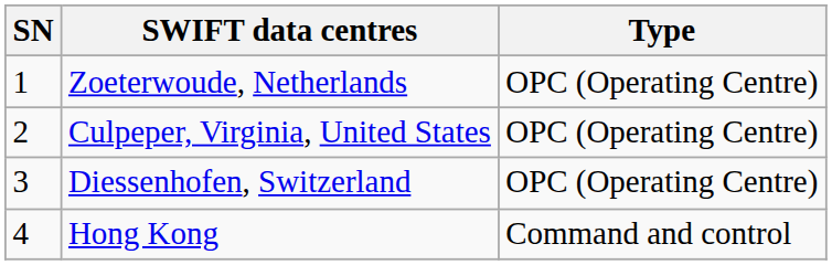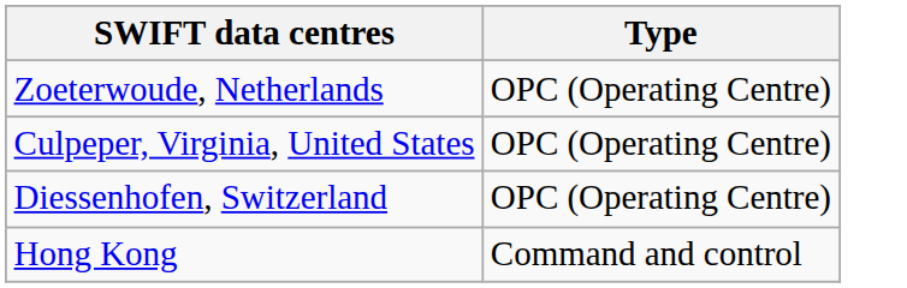 <table class="wikitable">
 <tr>
-<th>SN</th>
 <th>SWIFT data centres</th>
 <th>Type</th>
 </tr>
 <tr>
-<td>1</td>
 <td><a href='#'>Zoeterwoude</a>, <a href='#'>Netherlands</a></td>
 <td>OPC (Operating Centre)</td>
 </tr>
 <tr>
-<td>2</td>
 <td><a href='#'>Culpeper, Virginia</a>, <a href='#'>United States</a></td>
 <td>OPC (Operating Centre)</td>
 </tr>
 <tr>
-<td>3</td>
 <td><a href='#'>Diessenhofen</a>, <a href='#'>Switzerland</a></td>
 <td>OPC (Operating Centre)</td>
 </tr>
 <tr>
-<td>4</td>
 <td><a href='#'>Hong Kong</a></td>
 <td>Command and control</td>
 </tr>
 </table>
